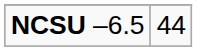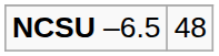 <table class="wikitable">
 <tr align="center">
 </tr>
 <tr align="center">
 <td><strong>NCSU</strong> –6.5</td>
-<td>44</td>
+<td>48</td>
 </tr>
 </table>
